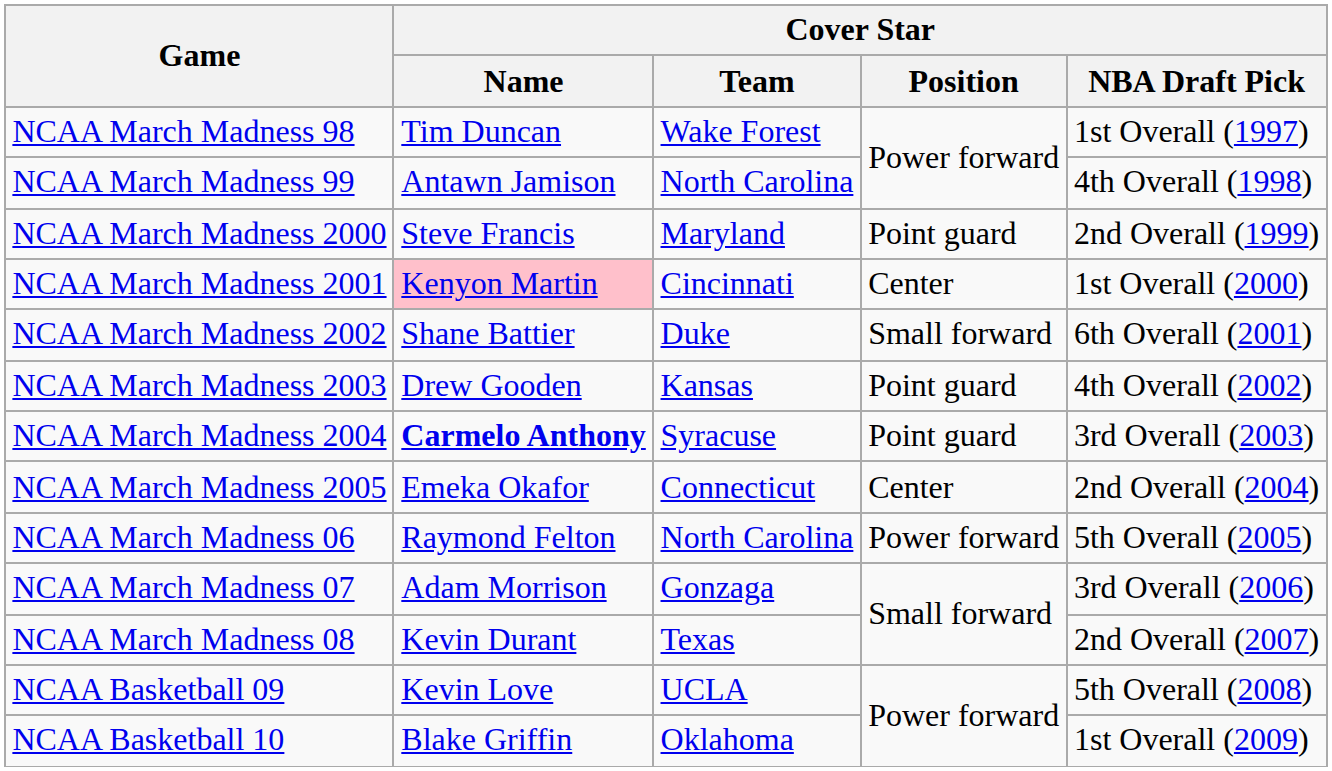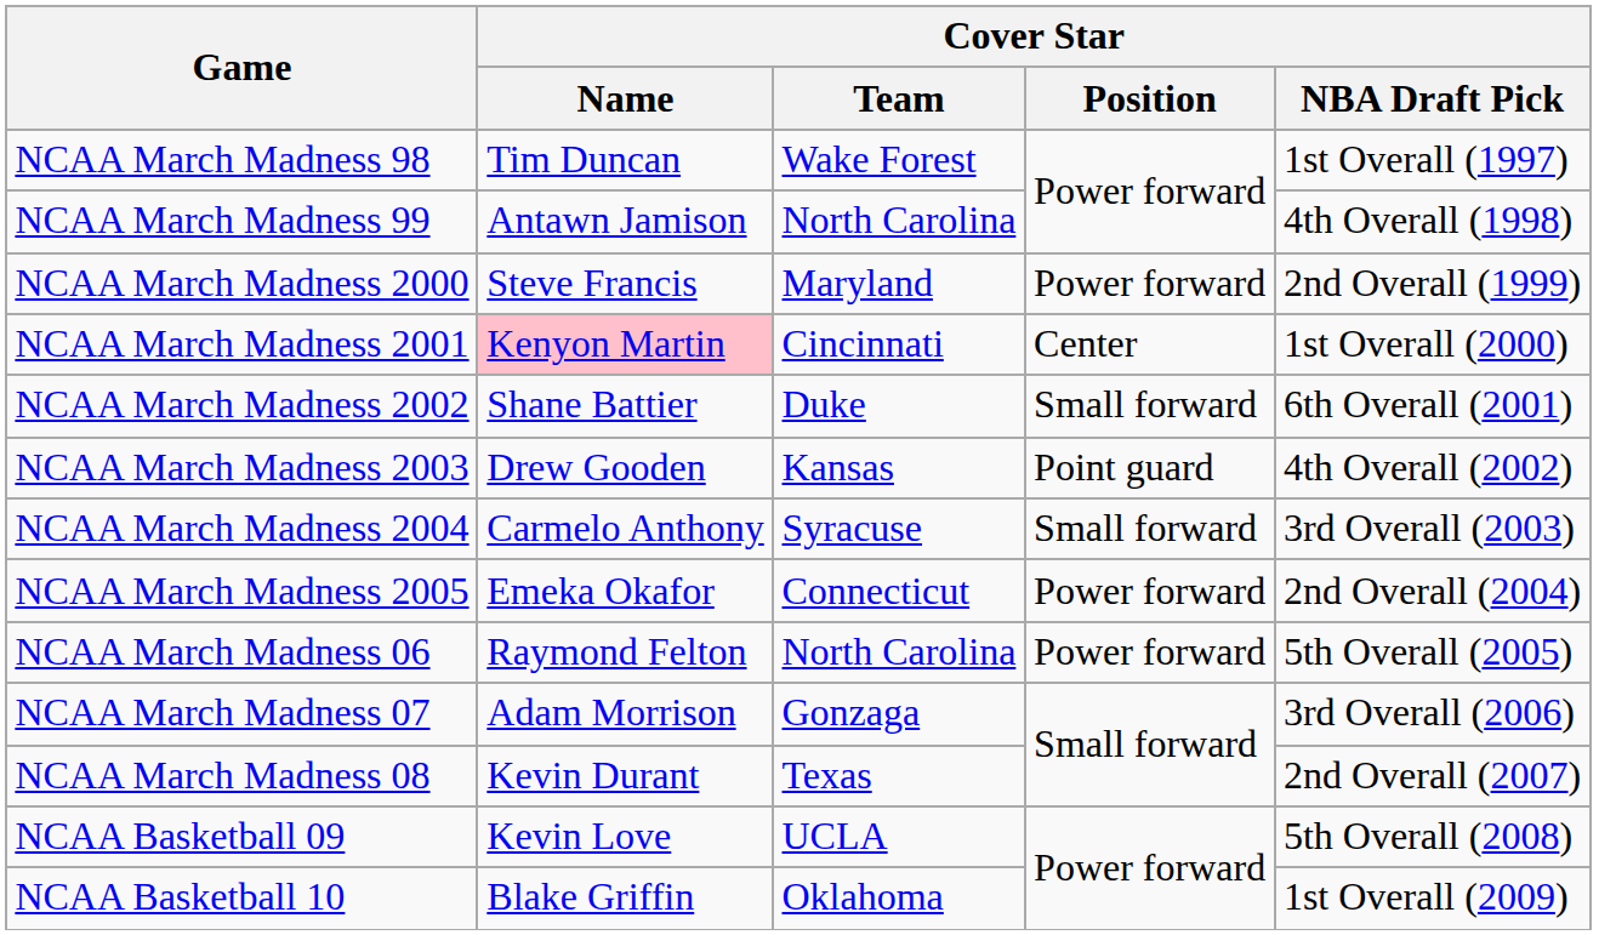 <table class="wikitable sortable">
 <tr>
 <th scope=col rowspan=2>Game</th>
 <th scope=col colspan=4>Cover Star</th>
 </tr>
 <tr>
 <th scope=col>Name</th>
 <th scope=col>Team</th>
 <th scope=col>Position</th>
 <th scope=col>NBA Draft Pick</th>
 </tr>
 <tr>
 <td><a href='#'>NCAA March Madness 98</a></td>
 <td><a href='#'>Tim Duncan</a></td>
 <td><a href='#'>Wake Forest</a></td>
 <td rowspan='2'>Power forward</td>
 <td>1st Overall (<a href='#'>1997</a>)</td>
 </tr>
 <tr>
 <td><a href='#'>NCAA March Madness 99</a></td>
 <td><a href='#'>Antawn Jamison</a></td>
 <td><a href='#'>North Carolina</a></td>
 <td>4th Overall (<a href='#'>1998</a>)</td>
 </tr>
 <tr>
 <td><a href='#'>NCAA March Madness 2000</a></td>
 <td><a href='#'>Steve Francis</a></td>
 <td><a href='#'>Maryland</a></td>
-<td>Point guard</td>
+<td>Power forward</td>
 <td>2nd Overall (<a href='#'>1999</a>)</td>
 </tr>
 <tr>
 <td><a href='#'>NCAA March Madness 2001</a></td>
 <td style="background: pink;"><a href='#'>Kenyon Martin</a></td>
 <td><a href='#'>Cincinnati</a></td>
 <td>Center</td>
 <td>1st Overall (<a href='#'>2000</a>)</td>
 </tr>
 <tr>
 <td><a href='#'>NCAA March Madness 2002</a></td>
 <td><a href='#'>Shane Battier</a></td>
 <td><a href='#'>Duke</a></td>
 <td>Small forward</td>
 <td>6th Overall (<a href='#'>2001</a>)</td>
 </tr>
 <tr>
 <td><a href='#'>NCAA March Madness 2003</a></td>
 <td><a href='#'>Drew Gooden</a></td>
 <td><a href='#'>Kansas</a></td>
 <td>Point guard</td>
 <td>4th Overall (<a href='#'>2002</a>)</td>
 </tr>
 <tr>
 <td><a href='#'>NCAA March Madness 2004</a></td>
-<td><strong><a href='#'>Carmelo Anthony</a></strong></td>
+<td><a href='#'>Carmelo Anthony</a></td>
 <td><a href='#'>Syracuse</a></td>
-<td>Point guard</td>
+<td>Small forward</td>
 <td>3rd Overall (<a href='#'>2003</a>)</td>
 </tr>
 <tr>
 <td><a href='#'>NCAA March Madness 2005</a></td>
 <td><a href='#'>Emeka Okafor</a></td>
 <td><a href='#'>Connecticut</a></td>
-<td>Center</td>
+<td>Power forward</td>
 <td>2nd Overall (<a href='#'>2004</a>)</td>
 </tr>
 <tr>
 <td><a href='#'>NCAA March Madness 06</a></td>
 <td><a href='#'>Raymond Felton</a></td>
 <td><a href='#'>North Carolina</a></td>
 <td>Power forward</td>
 <td>5th Overall (<a href='#'>2005</a>)</td>
 </tr>
 <tr>
 <td><a href='#'>NCAA March Madness 07</a></td>
 <td><a href='#'>Adam Morrison</a></td>
 <td><a href='#'>Gonzaga</a></td>
 <td rowspan='2'>Small forward</td>
 <td>3rd Overall (<a href='#'>2006</a>)</td>
 </tr>
 <tr>
 <td><a href='#'>NCAA March Madness 08</a></td>
 <td><a href='#'>Kevin Durant</a></td>
 <td><a href='#'>Texas</a></td>
 <td>2nd Overall (<a href='#'>2007</a>)</td>
 </tr>
 <tr>
 <td><a href='#'>NCAA Basketball 09</a></td>
 <td><a href='#'>Kevin Love</a></td>
 <td><a href='#'>UCLA</a></td>
 <td rowspan='2'>Power forward</td>
 <td>5th Overall (<a href='#'>2008</a>)</td>
 </tr>
 <tr>
 <td><a href='#'>NCAA Basketball 10</a></td>
 <td><a href='#'>Blake Griffin</a></td>
 <td><a href='#'>Oklahoma</a></td>
 <td>1st Overall (<a href='#'>2009</a>)</td>
 </tr>
 </table>
